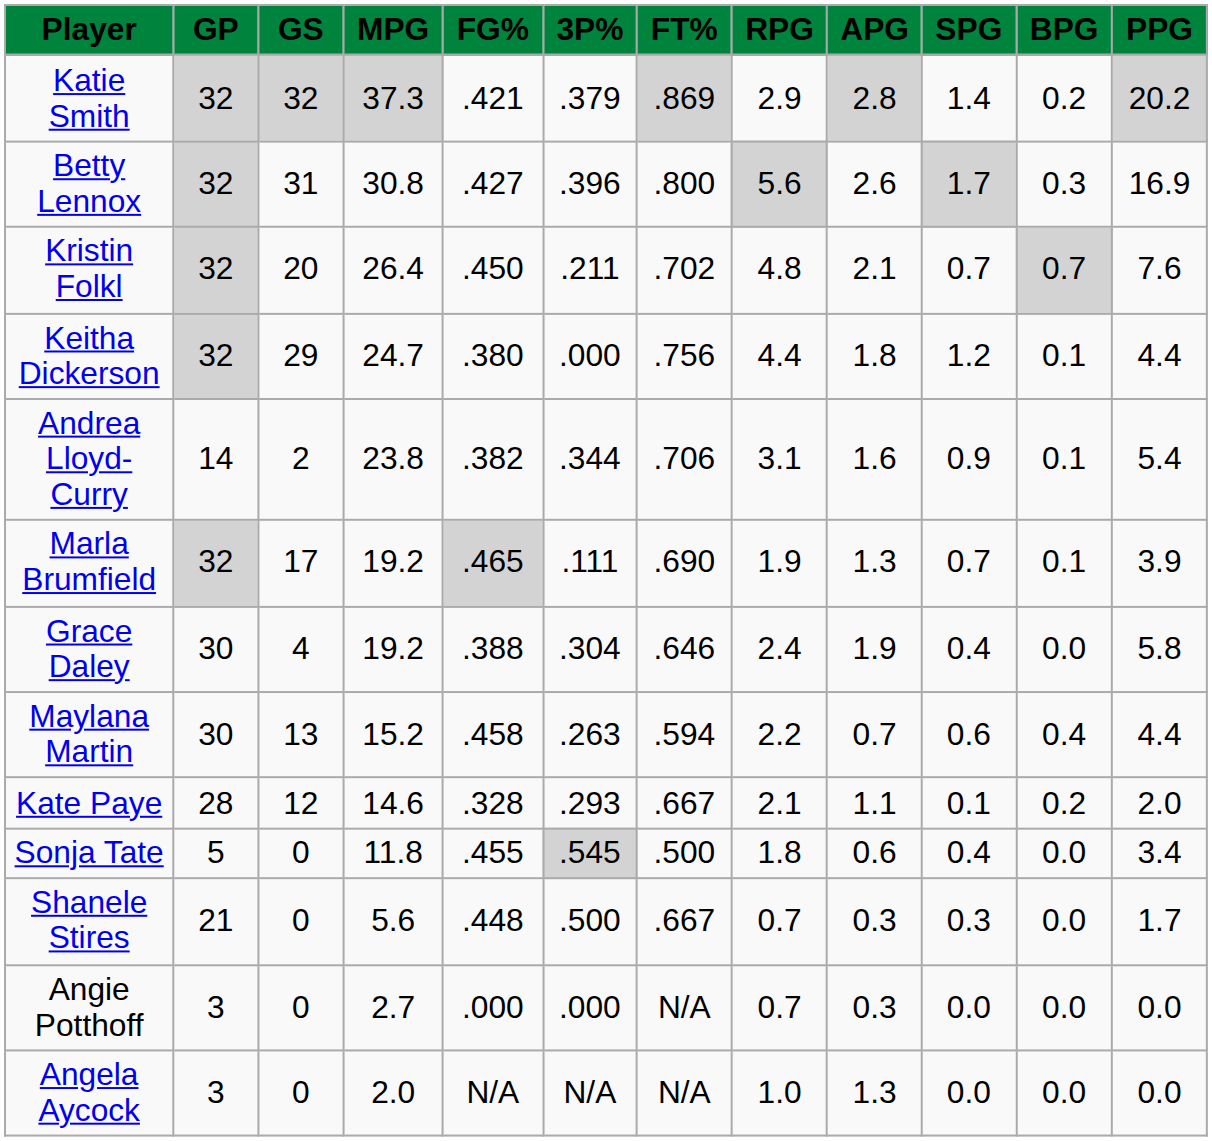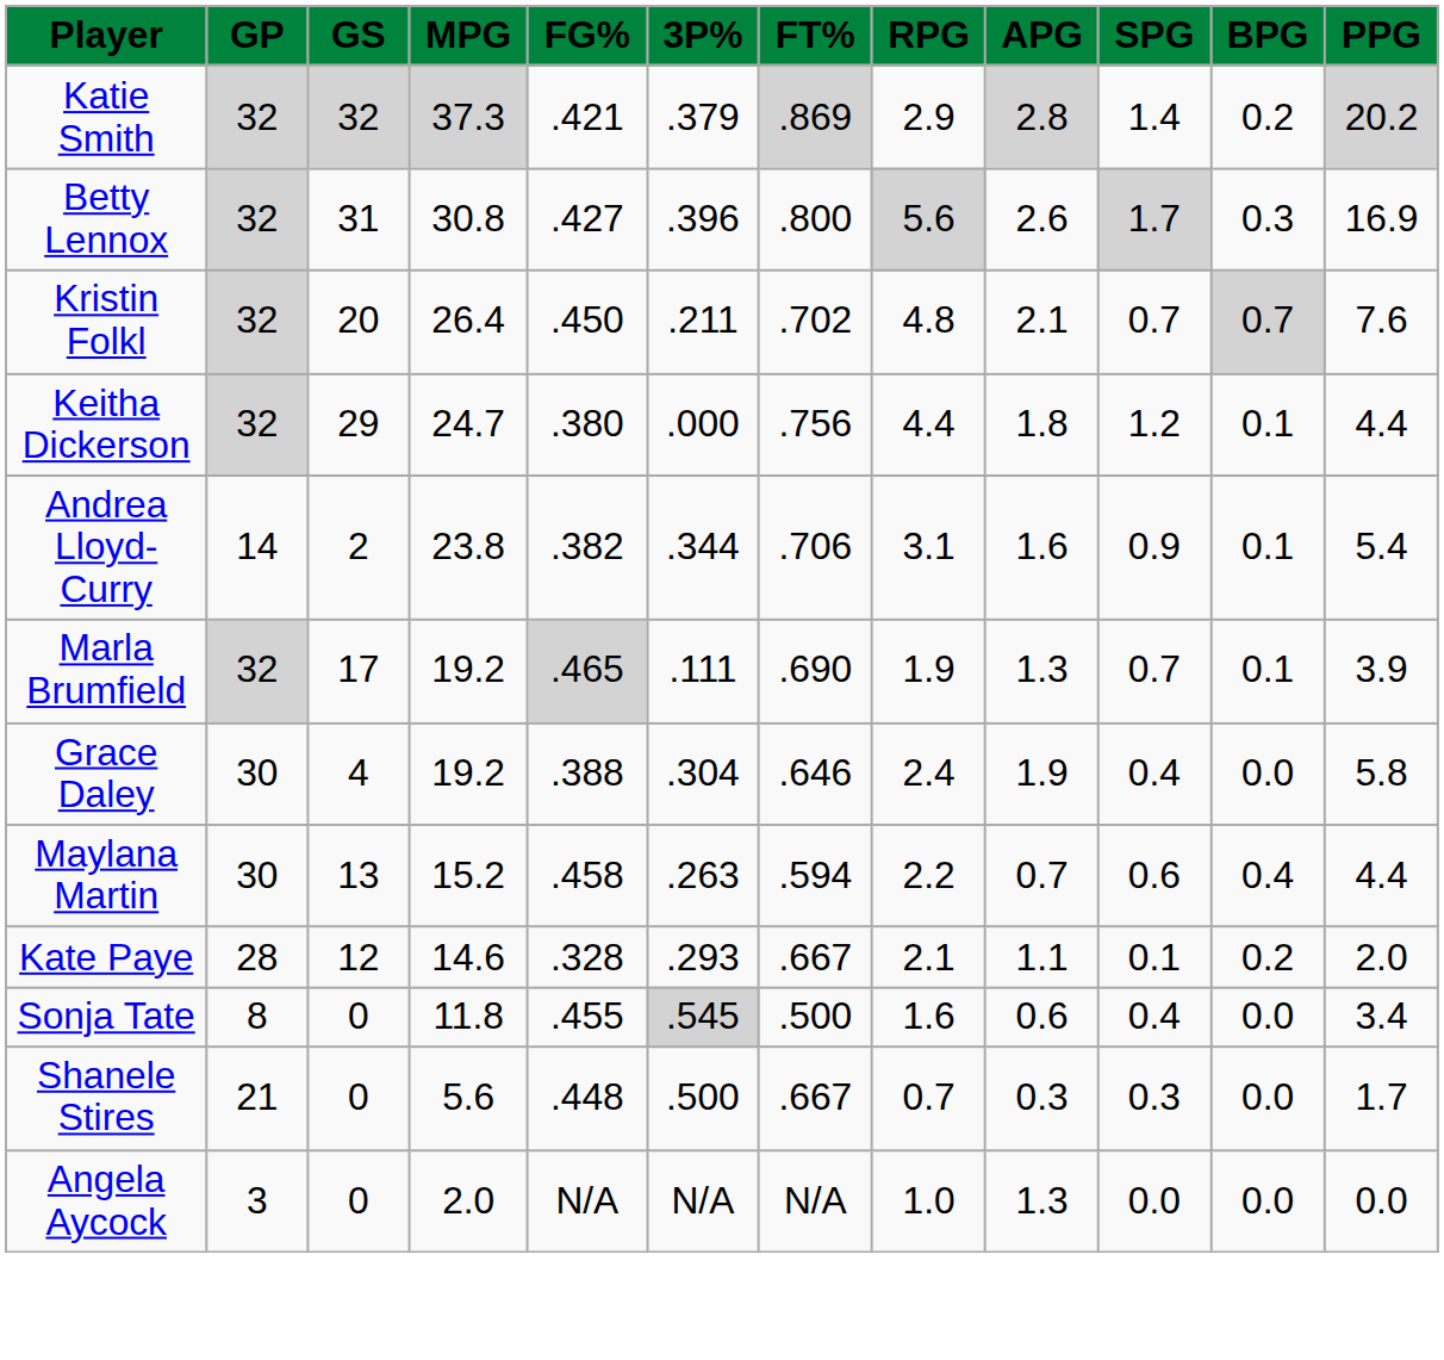 <table class="wikitable sortable" style="text-align:center;">
 <tr>
 <th style="background: #00843D" width="6%"><span>Player</span></th>
 <th style="background: #00843D" width="6%"><span>GP</span></th>
 <th style="background: #00843D" width="6%"><span>GS</span></th>
 <th style="background: #00843D" width="6%"><span>MPG</span></th>
 <th style="background: #00843D" width="6%"><span>FG%</span></th>
 <th style="background: #00843D" width="6%"><span>3P%</span></th>
 <th style="background: #00843D" width="6%"><span>FT%</span></th>
 <th style="background: #00843D" width="6%"><span>RPG</span></th>
 <th style="background: #00843D" width="5%"><span>APG</span></th>
 <th style="background: #00843D" width="6%"><span>SPG</span></th>
 <th style="background: #00843D" width="6%"><span>BPG</span></th>
 <th style="background: #00843D" width="6%"><span>PPG</span></th>
 </tr>
 <tr>
 <td><a href='#'>Katie Smith</a></td>
 <td style="background:#D3D3D3;">32</td>
 <td style="background:#D3D3D3;">32</td>
 <td style="background:#D3D3D3;">37.3</td>
 <td>.421</td>
 <td>.379</td>
 <td style="background:#D3D3D3;">.869</td>
 <td>2.9</td>
 <td style="background:#D3D3D3;">2.8</td>
 <td>1.4</td>
 <td>0.2</td>
 <td style="background:#D3D3D3;">20.2</td>
 </tr>
 <tr>
 <td><a href='#'>Betty Lennox</a></td>
 <td style="background:#D3D3D3;">32</td>
 <td>31</td>
 <td>30.8</td>
 <td>.427</td>
 <td>.396</td>
 <td>.800</td>
 <td style="background:#D3D3D3;">5.6</td>
 <td>2.6</td>
 <td style="background:#D3D3D3;">1.7</td>
 <td>0.3</td>
 <td>16.9</td>
 </tr>
 <tr>
 <td><a href='#'>Kristin Folkl</a></td>
 <td style="background:#D3D3D3;">32</td>
 <td>20</td>
 <td>26.4</td>
 <td>.450</td>
 <td>.211</td>
 <td>.702</td>
 <td>4.8</td>
 <td>2.1</td>
 <td>0.7</td>
 <td style="background:#D3D3D3;">0.7</td>
 <td>7.6</td>
 </tr>
 <tr>
 <td><a href='#'>Keitha Dickerson</a></td>
 <td style="background:#D3D3D3;">32</td>
 <td>29</td>
 <td>24.7</td>
 <td>.380</td>
 <td>.000</td>
 <td>.756</td>
 <td>4.4</td>
 <td>1.8</td>
 <td>1.2</td>
 <td>0.1</td>
 <td>4.4</td>
 </tr>
 <tr>
 <td><a href='#'>Andrea Lloyd-Curry</a></td>
 <td>14</td>
 <td>2</td>
 <td>23.8</td>
 <td>.382</td>
 <td>.344</td>
 <td>.706</td>
 <td>3.1</td>
 <td>1.6</td>
 <td>0.9</td>
 <td>0.1</td>
 <td>5.4</td>
 </tr>
 <tr>
 <td><a href='#'>Marla Brumfield</a></td>
 <td style="background:#D3D3D3;">32</td>
 <td>17</td>
 <td>19.2</td>
 <td style="background:#D3D3D3;">.465</td>
 <td>.111</td>
 <td>.690</td>
 <td>1.9</td>
 <td>1.3</td>
 <td>0.7</td>
 <td>0.1</td>
 <td>3.9</td>
 </tr>
 <tr>
 <td><a href='#'>Grace Daley</a></td>
 <td>30</td>
 <td>4</td>
 <td>19.2</td>
 <td>.388</td>
 <td>.304</td>
 <td>.646</td>
 <td>2.4</td>
 <td>1.9</td>
 <td>0.4</td>
 <td>0.0</td>
 <td>5.8</td>
 </tr>
 <tr>
 <td><a href='#'>Maylana Martin</a></td>
 <td>30</td>
 <td>13</td>
 <td>15.2</td>
 <td>.458</td>
 <td>.263</td>
 <td>.594</td>
 <td>2.2</td>
 <td>0.7</td>
 <td>0.6</td>
 <td>0.4</td>
 <td>4.4</td>
 </tr>
 <tr>
 <td><a href='#'>Kate Paye</a></td>
 <td>28</td>
 <td>12</td>
 <td>14.6</td>
 <td>.328</td>
 <td>.293</td>
 <td>.667</td>
 <td>2.1</td>
 <td>1.1</td>
 <td>0.1</td>
 <td>0.2</td>
 <td>2.0</td>
 </tr>
 <tr>
 <td><a href='#'>Sonja Tate</a></td>
-<td>5</td>
+<td>8</td>
 <td>0</td>
 <td>11.8</td>
 <td>.455</td>
 <td style="background:#D3D3D3;">.545</td>
 <td>.500</td>
-<td>1.8</td>
+<td>1.6</td>
 <td>0.6</td>
 <td>0.4</td>
 <td>0.0</td>
 <td>3.4</td>
 </tr>
 <tr>
 <td><a href='#'>Shanele Stires</a></td>
 <td>21</td>
 <td>0</td>
 <td>5.6</td>
 <td>.448</td>
 <td>.500</td>
 <td>.667</td>
 <td>0.7</td>
 <td>0.3</td>
 <td>0.3</td>
 <td>0.0</td>
 <td>1.7</td>
 </tr>
 <tr>
-<td>Angie Potthoff</td>
-<td>3</td>
-<td>0</td>
-<td>2.7</td>
-<td>.000</td>
-<td>.000</td>
-<td>N/A</td>
-<td>0.7</td>
-<td>0.3</td>
-<td>0.0</td>
-<td>0.0</td>
-<td>0.0</td>
-</tr>
-<tr>
 <td><a href='#'>Angela Aycock</a></td>
 <td>3</td>
 <td>0</td>
 <td>2.0</td>
 <td>N/A</td>
 <td>N/A</td>
 <td>N/A</td>
 <td>1.0</td>
 <td>1.3</td>
 <td>0.0</td>
 <td>0.0</td>
 <td>0.0</td>
 </tr>
 </table>
